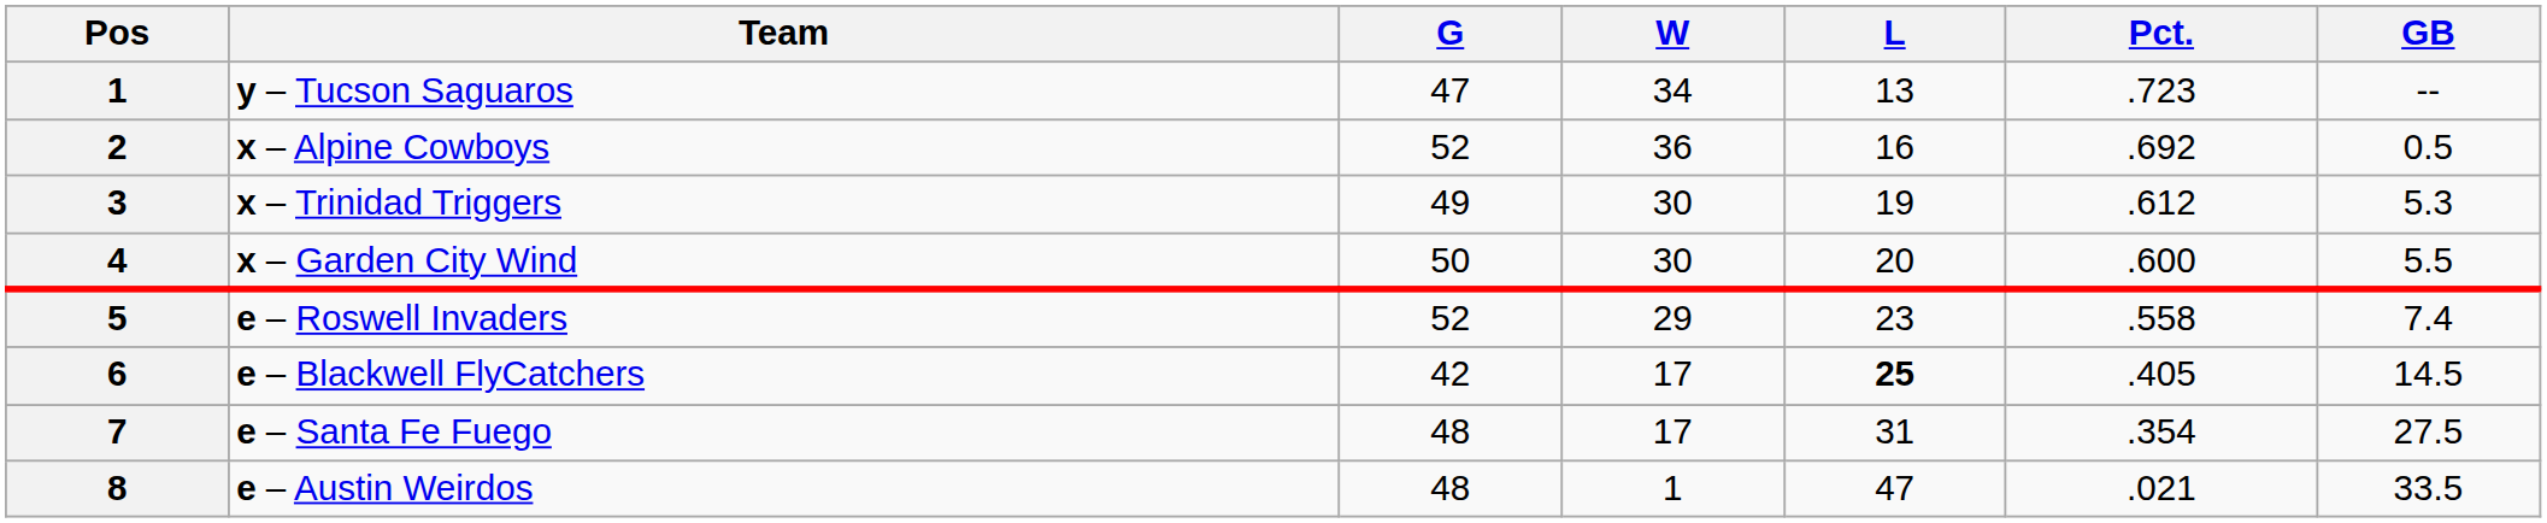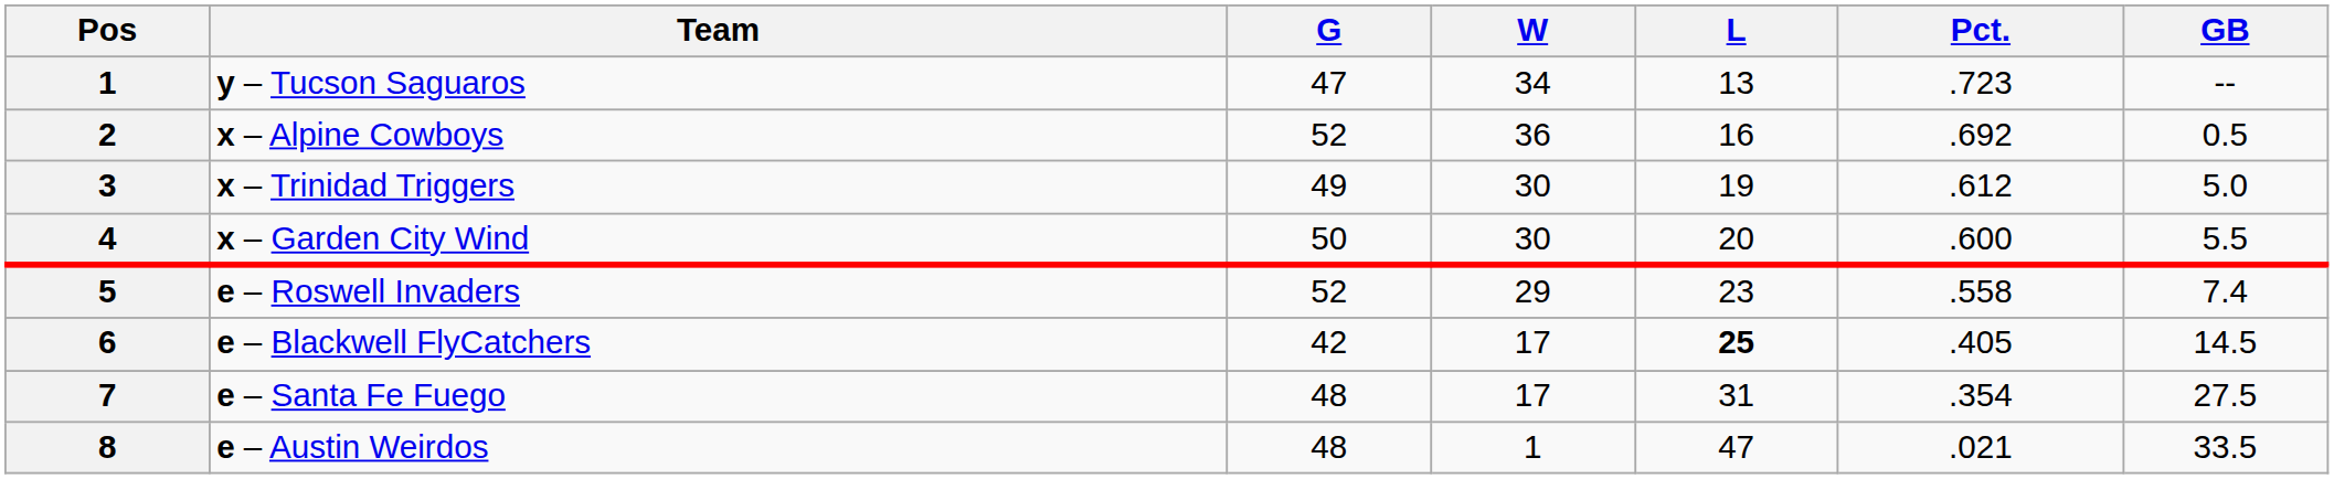 <table class="wikitable plainrowheaders" width="90%" style="text-align:center;">
 <tr>
 <th scope="col" width="5%">Pos</th>
 <th scope="col" width="25%">Team</th>
 <th scope="col" width="5%"><a href='#'>G</a></th>
 <th scope="col" width="5%"><a href='#'>W</a></th>
 <th scope="col" width="5%"><a href='#'>L</a></th>
 <th scope="col" width="7%"><a href='#'>Pct.</a></th>
 <th scope="col" width="5%"><a href='#'>GB</a></th>
 </tr>
 <tr>
 <th>1</th>
 <td style="text-align:left;"><strong>y</strong> – <a href='#'>Tucson Saguaros</a></td>
 <td>47</td>
 <td>34</td>
 <td>13</td>
 <td>.723</td>
 <td>--</td>
 </tr>
 <tr>
 <th>2</th>
 <td style="text-align:left;"><strong>x</strong> – <a href='#'>Alpine Cowboys</a></td>
 <td>52</td>
 <td>36</td>
 <td>16</td>
 <td>.692</td>
 <td>0.5</td>
 </tr>
 <tr>
 <th>3</th>
 <td style="text-align:left;"><strong>x</strong> – <a href='#'>Trinidad Triggers</a></td>
 <td>49</td>
 <td>30</td>
 <td>19</td>
 <td>.612</td>
-<td>5.3</td>
+<td>5.0</td>
 </tr>
 <tr>
 <th>4</th>
 <td style="text-align:left;"><strong>x</strong> – <a href='#'>Garden City Wind</a></td>
 <td>50</td>
 <td>30</td>
 <td>20</td>
 <td>.600</td>
 <td>5.5</td>
 </tr>
 <tr>
 </tr>
 <tr |- style="border-top:3px solid red;">
 <th>5</th>
 <td style="text-align:left;"><strong>e</strong> – <a href='#'>Roswell Invaders</a></td>
 <td>52</td>
 <td>29</td>
 <td>23</td>
 <td>.558</td>
 <td>7.4</td>
 </tr>
 <tr>
 <th>6</th>
 <td style="text-align:left;"><strong>e</strong> – <a href='#'>Blackwell FlyCatchers</a></td>
 <td>42</td>
 <td>17</td>
 <td><strong>25</strong></td>
 <td>.405</td>
 <td>14.5</td>
 </tr>
 <tr>
 <th>7</th>
 <td style="text-align:left;"><strong>e</strong> – <a href='#'>Santa Fe Fuego</a></td>
 <td>48</td>
 <td>17</td>
 <td>31</td>
 <td>.354</td>
 <td>27.5</td>
 </tr>
 <tr>
 <th>8</th>
 <td style="text-align:left;"><strong>e</strong> – <a href='#'>Austin Weirdos</a></td>
 <td>48</td>
 <td>1</td>
 <td>47</td>
 <td>.021</td>
 <td>33.5</td>
 </tr>
 </table>
